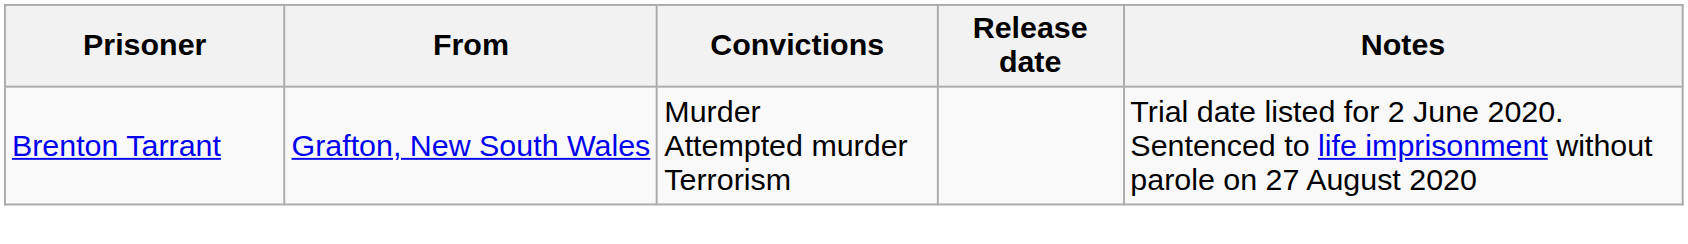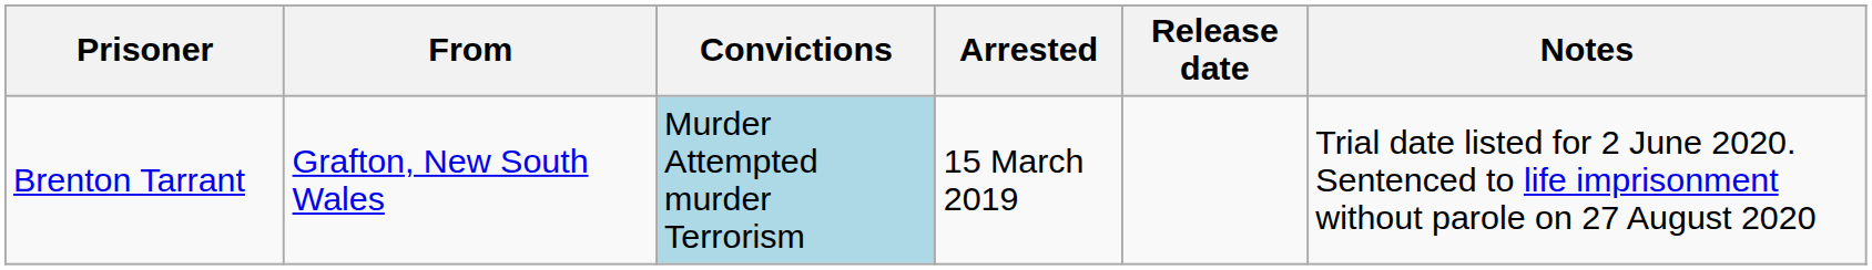 <table class="wikitable" style="width:100%;">
 <tr>
 <th style="width:15%;">Prisoner</th>
 <th style="width:20%;">From</th>
 <th style="width:15%;">Convictions</th>
+<th style="width:10%;">Arrested</th>
 <th style="width:10%;">Release date</th>
 <th style="width:30%;">Notes</th>
 </tr>
 <tr style="text-align:left;">
 <td><a href='#'>Brenton Tarrant</a></td>
 <td><a href='#'>Grafton, New South Wales</a></td>
-<td>Murder<br>Attempted murder<br>Terrorism</td>
+<td style="background: lightblue;">Murder<br>Attempted murder<br>Terrorism</td>
+<td>15 March 2019</td>
 <td></td>
 <td>Trial date listed for 2 June 2020. Sentenced to <a href='#'>life imprisonment</a> without parole on 27 August 2020</td>
 </tr>
 </table>
